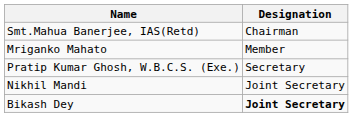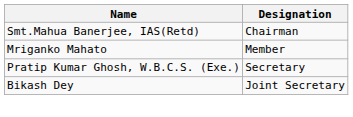 <table class="wikitable">
 <tr>
 <th>Name</th>
 <th>Designation</th>
 </tr>
 <tr>
 <td>Smt.Mahua Banerjee, IAS(Retd)</td>
 <td>Chairman</td>
 </tr>
 <tr>
 <td>Mriganko Mahato</td>
 <td>Member</td>
 </tr>
 <tr>
 <td>Pratip Kumar Ghosh, W.B.C.S. (Exe.)</td>
 <td>Secretary</td>
 </tr>
 <tr>
-<td>Nikhil Mandi</td>
+<td>Bikash Dey</td>
 <td>Joint Secretary</td>
 </tr>
-<tr>
-<td>Bikash Dey</td>
-<td><strong>Joint Secretary</strong></td>
-</tr>
 </table>
